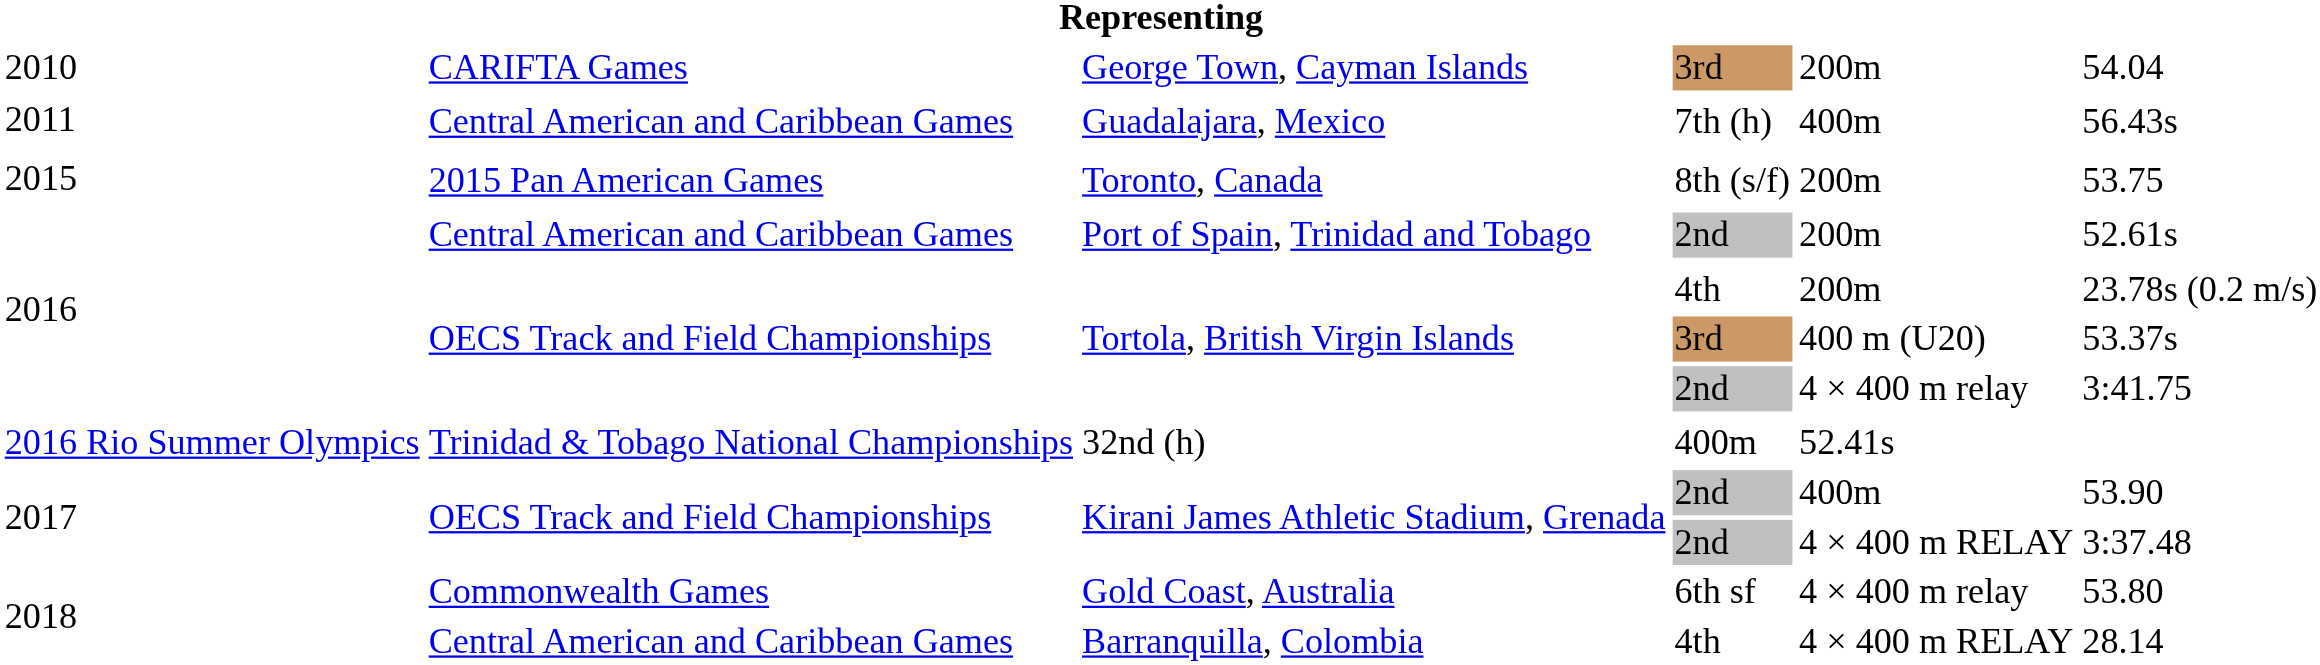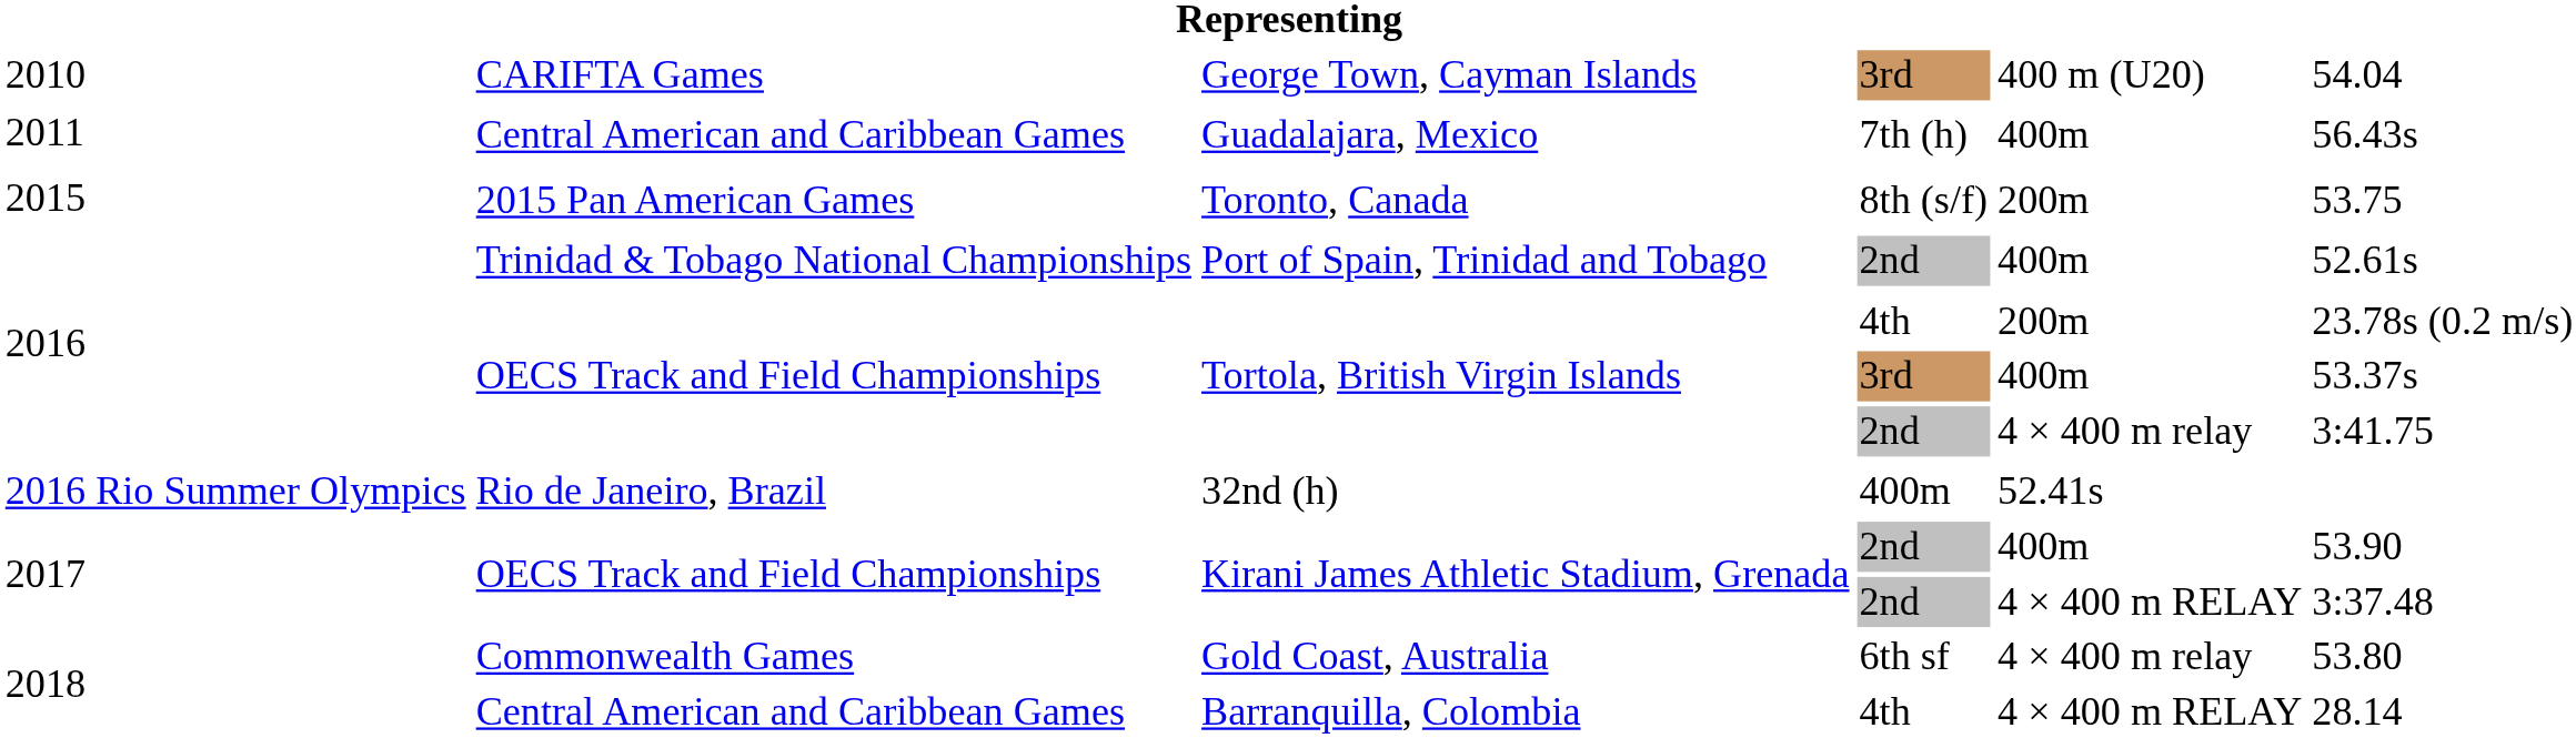 <table>
 <tr>
 <th colspan="6">Representing </th>
 </tr>
 <tr>
 <td>2010</td>
 <td><a href='#'>CARIFTA Games</a></td>
 <td><a href='#'>George Town</a>, <a href='#'>Cayman Islands</a></td>
 <td bgcolor= cc9966>3rd</td>
-<td>200m</td>
+<td>400 m (U20)</td>
 <td>54.04</td>
 </tr>
 <tr>
 <td rowspan=2>2011</td>
 </tr>
 <tr>
 <td><a href='#'>Central American and Caribbean Games</a></td>
 <td><a href='#'>Guadalajara</a>, <a href='#'>Mexico</a></td>
 <td>7th (h)</td>
 <td>400m</td>
 <td>56.43s</td>
 </tr>
 <tr>
 </tr>
 <tr>
 <td rowspan=2>2015</td>
 </tr>
 <tr>
 <td><a href='#'>2015 Pan American Games</a></td>
 <td><a href='#'>Toronto</a>, <a href='#'>Canada</a></td>
 <td>8th (s/f)</td>
 <td>200m</td>
 <td>53.75</td>
 </tr>
 <tr>
 <td rowspan=6>2016</td>
 </tr>
 <tr>
-<td><a href='#'>Central American and Caribbean Games</a></td>
+<td><a href='#'>Trinidad & Tobago National Championships</a></td>
 <td><a href='#'>Port of Spain</a>, <a href='#'>Trinidad and Tobago</a></td>
 <td bgcolor= silver>2nd</td>
-<td>200m</td>
+<td>400m</td>
 <td>52.61s  </td>
 </tr>
 <tr>
 </tr>
 <tr>
 <td rowspan=3><a href='#'>OECS Track and Field Championships</a></td>
 <td rowspan=3><a href='#'>Tortola</a>, <a href='#'>British Virgin Islands</a></td>
 <td bgcolor=>4th</td>
 <td>200m</td>
 <td>23.78s  (0.2 m/s) </td>
 </tr>
 <tr>
 <td bgcolor= cc9966>3rd</td>
-<td>400 m (U20)</td>
+<td>400m</td>
 <td>53.37s</td>
 </tr>
 <tr>
 <td bgcolor="SILVER">2nd</td>
 <td>4 × 400 m relay</td>
 <td>3:41.75 </td>
 </tr>
 <tr>
 </tr>
 <tr>
 <td><a href='#'>2016 Rio Summer Olympics</a></td>
-<td><a href='#'>Trinidad & Tobago National Championships</a></td>
+<td><a href='#'>Rio de Janeiro</a>, <a href='#'>Brazil</a></td>
 <td bgcolor=>32nd (h)</td>
 <td>400m</td>
 <td>52.41s</td>
 </tr>
 <tr>
 <td rowspan=2>2017</td>
 <td rowspan=2><a href='#'>OECS Track and Field Championships</a></td>
 <td rowspan=2><a href='#'>Kirani James Athletic Stadium</a>, <a href='#'>Grenada</a></td>
 <td bgcolor="Silver">2nd</td>
 <td>400m</td>
 <td>53.90</td>
 </tr>
 <tr>
 <td bgcolor="SILVER">2nd</td>
 <td>4 × 400 m RELAY</td>
 <td>3:37.48</td>
 </tr>
 <tr>
 <td rowspan=2>2018</td>
 <td><a href='#'>Commonwealth Games</a></td>
 <td><a href='#'>Gold Coast</a>, <a href='#'>Australia</a></td>
 <td>6th sf</td>
 <td>4 × 400 m relay</td>
 <td>53.80</td>
 </tr>
 <tr>
 <td><a href='#'>Central American and Caribbean Games</a></td>
 <td><a href='#'>Barranquilla</a>,  <a href='#'>Colombia</a></td>
 <td>4th</td>
 <td>4 × 400 m RELAY</td>
 <td>28.14</td>
 </tr>
 </table>
